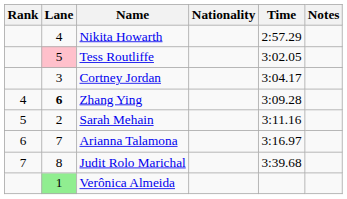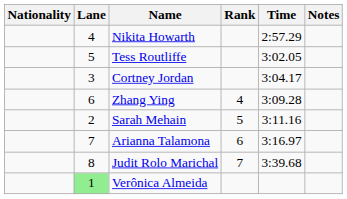 <table class="wikitable sortable" style="text-align:center">
 <tr>
-<th>Rank</th>
+<th>Nationality</th>
 <th>Lane</th>
 <th>Name</th>
-<th>Nationality</th>
+<th>Rank</th>
 <th>Time</th>
 <th>Notes</th>
 </tr>
 <tr>
-<td></td>
+<td style="text-align:left"></td>
 <td>4</td>
 <td style="text-align:left"><a href='#'>Nikita Howarth</a></td>
-<td style="text-align:left"></td>
+<td></td>
 <td>2:57.29</td>
 <td></td>
 </tr>
 <tr>
+<td style="text-align:left"></td>
+<td>5</td>
+<td style="text-align:left"><a href='#'>Tess Routliffe</a></td>
 <td></td>
-<td style="background: pink;">5</td>
-<td style="text-align:left"><a href='#'>Tess Routliffe</a></td>
-<td style="text-align:left"></td>
 <td>3:02.05</td>
 <td></td>
 </tr>
 <tr>
-<td></td>
+<td style="text-align:left"></td>
 <td>3</td>
 <td style="text-align:left"><a href='#'>Cortney Jordan</a></td>
-<td style="text-align:left"></td>
+<td></td>
 <td>3:04.17</td>
 <td></td>
 </tr>
 <tr>
+<td style="text-align:left"></td>
+<td>6</td>
+<td style="text-align:left"><a href='#'>Zhang Ying</a></td>
 <td>4</td>
-<td><strong>6</strong></td>
-<td style="text-align:left"><a href='#'>Zhang Ying</a></td>
-<td style="text-align:left"></td>
 <td>3:09.28</td>
 <td></td>
 </tr>
 <tr>
-<td>5</td>
+<td style="text-align:left"></td>
 <td>2</td>
 <td style="text-align:left"><a href='#'>Sarah Mehain</a></td>
-<td style="text-align:left"></td>
+<td>5</td>
 <td>3:11.16</td>
 <td></td>
 </tr>
 <tr>
-<td>6</td>
+<td style="text-align:left"></td>
 <td>7</td>
 <td style="text-align:left"><a href='#'>Arianna Talamona</a></td>
-<td style="text-align:left"></td>
+<td>6</td>
 <td>3:16.97</td>
 <td></td>
 </tr>
 <tr>
-<td>7</td>
+<td style="text-align:left"></td>
 <td>8</td>
 <td style="text-align:left"><a href='#'>Judit Rolo Marichal</a></td>
-<td style="text-align:left"></td>
+<td>7</td>
 <td>3:39.68</td>
 <td></td>
 </tr>
 <tr>
-<td></td>
+<td style="text-align:left"></td>
 <td style="background: lightgreen;">1</td>
 <td style="text-align:left"><a href='#'>Verônica Almeida</a></td>
-<td style="text-align:left"></td>
+<td></td>
 <td></td>
 <td></td>
 </tr>
 </table>
